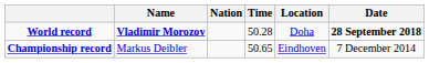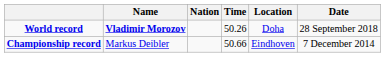 <table class=wikitable style=text-align:center>
 <tr>
 <th></th>
 <th>Name</th>
 <th>Nation</th>
 <th>Time</th>
 <th>Location</th>
 <th>Date</th>
 </tr>
 <tr>
 <td><strong><a href='#'>World record</a></strong></td>
 <td align=left><strong><a href='#'>Vladimir Morozov</a></strong></td>
 <td align=left></td>
-<td align=left>50.28</td>
+<td align=left>50.26</td>
 <td><a href='#'>Doha</a></td>
-<td><strong>28 September 2018</strong></td>
+<td>28 September 2018</td>
 </tr>
 <tr>
 <td><strong><a href='#'>Championship record</a></strong></td>
 <td align=left><a href='#'>Markus Deibler</a></td>
 <td align=left></td>
-<td align=left>50.65</td>
+<td align=left>50.66</td>
 <td><a href='#'>Eindhoven</a></td>
 <td>7 December 2014</td>
 </tr>
 </table>
